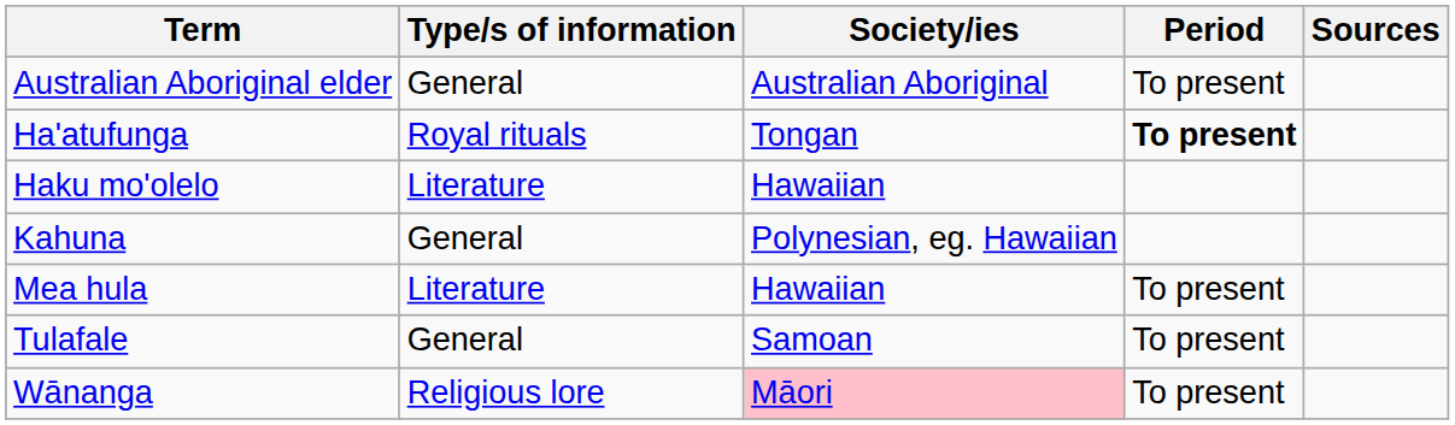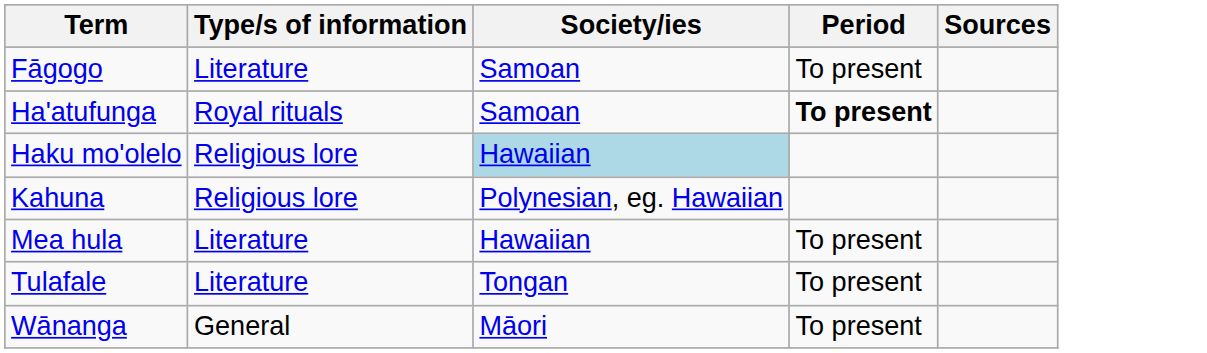 <table class="wikitable">
 <tr>
 <th>Term</th>
 <th>Type/s of information</th>
 <th>Society/ies</th>
 <th>Period</th>
 <th>Sources</th>
 </tr>
 <tr>
-<td><a href='#'>Australian Aboriginal elder</a></td>
-<td>General</td>
-<td><a href='#'>Australian Aboriginal</a></td>
+<td><a href='#'>Fāgogo</a></td>
+<td><a href='#'>Literature</a></td>
+<td><a href='#'>Samoan</a></td>
 <td>To present</td>
 <td></td>
 </tr>
 <tr>
 <td><a href='#'>Ha'atufunga</a></td>
 <td><a href='#'>Royal rituals</a></td>
-<td><a href='#'>Tongan</a></td>
+<td><a href='#'>Samoan</a></td>
 <td><strong>To present</strong></td>
 <td></td>
 </tr>
 <tr>
 <td><a href='#'>Haku mo'olelo</a></td>
-<td><a href='#'>Literature</a></td>
-<td><a href='#'>Hawaiian</a></td>
+<td><a href='#'>Religious lore</a></td>
+<td style="background: lightblue;"><a href='#'>Hawaiian</a></td>
 <td></td>
 <td></td>
 </tr>
 <tr>
 <td><a href='#'>Kahuna</a></td>
-<td>General</td>
+<td><a href='#'>Religious lore</a></td>
 <td><a href='#'>Polynesian</a>, eg. <a href='#'>Hawaiian</a></td>
 <td></td>
 <td></td>
 </tr>
 <tr>
 <td><a href='#'>Mea hula</a></td>
 <td><a href='#'>Literature</a></td>
 <td><a href='#'>Hawaiian</a></td>
 <td>To present</td>
 <td></td>
 </tr>
 <tr>
 <td><a href='#'>Tulafale</a></td>
-<td>General</td>
-<td><a href='#'>Samoan</a></td>
+<td><a href='#'>Literature</a></td>
+<td><a href='#'>Tongan</a></td>
 <td>To present</td>
 <td></td>
 </tr>
 <tr>
 <td><a href='#'>Wānanga</a></td>
-<td><a href='#'>Religious lore</a></td>
-<td style="background: pink;"><a href='#'>Māori</a></td>
+<td>General</td>
+<td><a href='#'>Māori</a></td>
 <td>To present</td>
 <td></td>
 </tr>
 </table>
